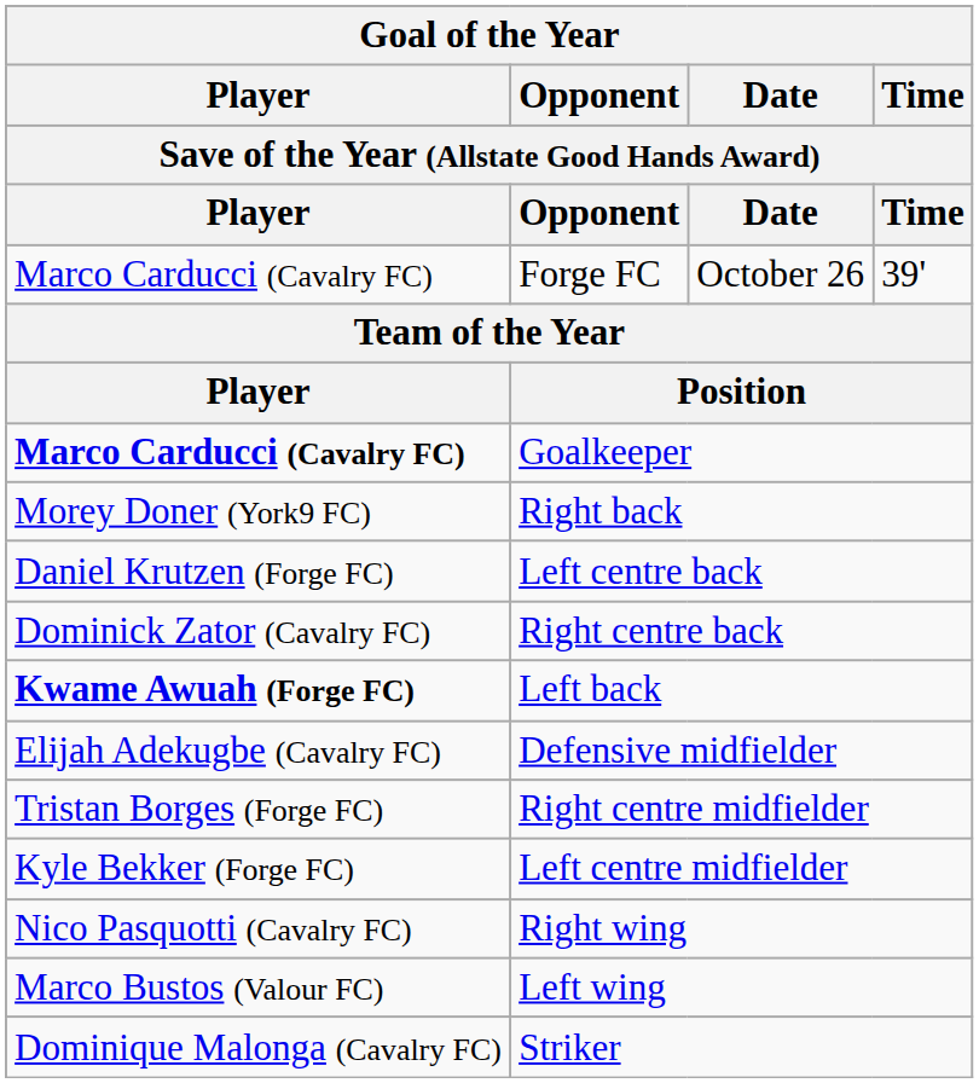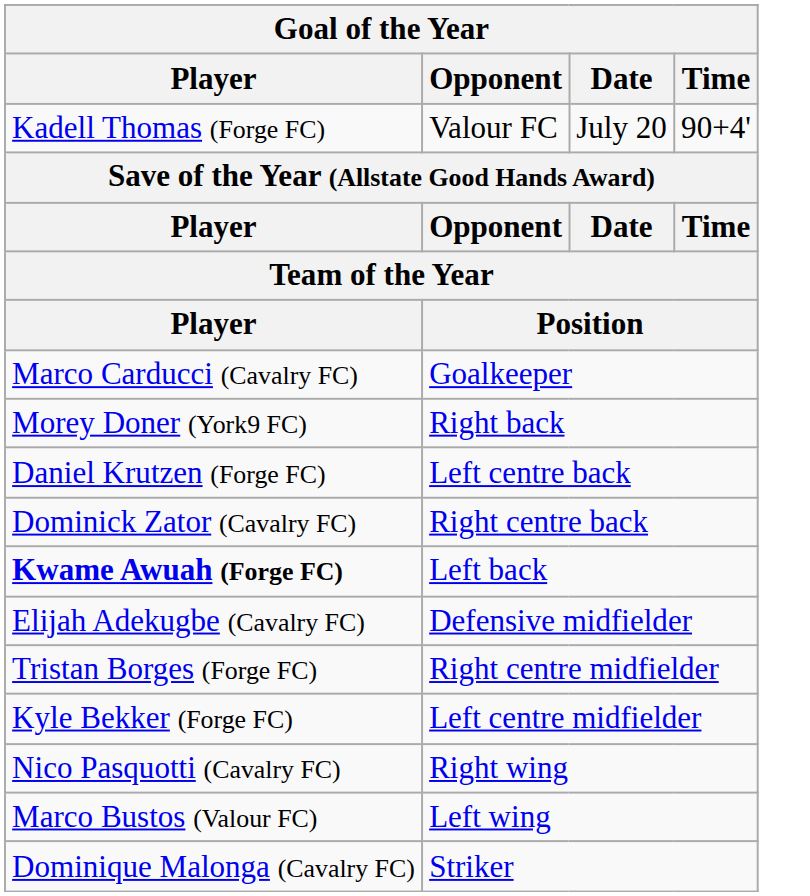 <table class="wikitable">
 <tr>
 <th colspan="4">Goal of the Year</th>
 </tr>
 <tr>
 <th>Player</th>
 <th>Opponent</th>
 <th>Date</th>
 <th>Time</th>
 </tr>
 <tr>
+<td> <a href='#'>Kadell Thomas</a> <small>(Forge FC)</small></td>
+<td>Valour FC</td>
+<td>July 20</td>
+<td>90+4'</td>
+</tr>
+<tr>
 <th colspan="4">Save of the Year <small>(Allstate Good Hands Award)</small></th>
 </tr>
 <tr>
 <th>Player</th>
 <th>Opponent</th>
 <th>Date</th>
 <th>Time</th>
 </tr>
 <tr>
-<td> <a href='#'>Marco Carducci</a> <small>(Cavalry FC)</small></td>
-<td>Forge FC</td>
-<td>October 26</td>
-<td>39'</td>
-</tr>
-<tr>
 <th colspan="4">Team of the Year</th>
 </tr>
 <tr>
 <th>Player</th>
 <th colspan="3">Position</th>
 </tr>
 <tr>
-<td><strong> <a href='#'>Marco Carducci</a> <small>(Cavalry FC)</small></strong></td>
+<td> <a href='#'>Marco Carducci</a> <small>(Cavalry FC)</small></td>
 <td colspan="3"><a href='#'>Goalkeeper</a></td>
 </tr>
 <tr>
 <td> <a href='#'>Morey Doner</a> <small>(York9 FC)</small></td>
 <td colspan="3"><a href='#'>Right back</a></td>
 </tr>
 <tr>
 <td> <a href='#'>Daniel Krutzen</a> <small>(Forge FC)</small></td>
 <td colspan="3"><a href='#'>Left centre back</a></td>
 </tr>
 <tr>
 <td> <a href='#'>Dominick Zator</a> <small>(Cavalry FC)</small></td>
 <td colspan="3"><a href='#'>Right centre back</a></td>
 </tr>
 <tr>
 <td><strong> <a href='#'>Kwame Awuah</a> <small>(Forge FC)</small></strong></td>
 <td colspan="3"><a href='#'>Left back</a></td>
 </tr>
 <tr>
 <td> <a href='#'>Elijah Adekugbe</a> <small>(Cavalry FC)</small></td>
 <td colspan="3"><a href='#'>Defensive midfielder</a></td>
 </tr>
 <tr>
 <td> <a href='#'>Tristan Borges</a> <small>(Forge FC)</small></td>
 <td colspan="3"><a href='#'>Right centre midfielder</a></td>
 </tr>
 <tr>
 <td> <a href='#'>Kyle Bekker</a> <small>(Forge FC)</small></td>
 <td colspan="3"><a href='#'>Left centre midfielder</a></td>
 </tr>
 <tr>
 <td> <a href='#'>Nico Pasquotti</a> <small>(Cavalry FC)</small></td>
 <td colspan="3"><a href='#'>Right wing</a></td>
 </tr>
 <tr>
 <td> <a href='#'>Marco Bustos</a> <small>(Valour FC)</small></td>
 <td colspan="3"><a href='#'>Left wing</a></td>
 </tr>
 <tr>
 <td> <a href='#'>Dominique Malonga</a> <small>(Cavalry FC)</small></td>
 <td colspan="3"><a href='#'>Striker</a></td>
 </tr>
 </table>
